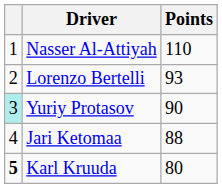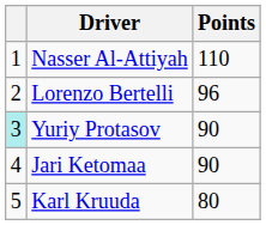 <table class="wikitable" style="font-size: 90%;">
 <tr>
 <th></th>
 <th>Driver</th>
 <th>Points</th>
 </tr>
 <tr>
 <td>1</td>
 <td> <a href='#'>Nasser Al-Attiyah</a></td>
 <td>110</td>
 </tr>
 <tr>
 <td>2</td>
 <td> <a href='#'>Lorenzo Bertelli</a></td>
-<td>93</td>
+<td>96</td>
 </tr>
 <tr>
 <td style="background: paleturquoise;">3</td>
 <td> <a href='#'>Yuriy Protasov</a></td>
 <td>90</td>
 </tr>
 <tr>
 <td>4</td>
 <td> <a href='#'>Jari Ketomaa</a></td>
-<td>88</td>
+<td>90</td>
 </tr>
 <tr>
-<td><strong>5</strong></td>
+<td>5</td>
 <td> <a href='#'>Karl Kruuda</a></td>
 <td>80</td>
 </tr>
 </table>
